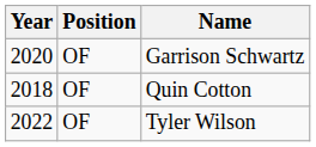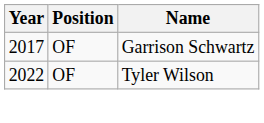 <table class="wikitable">
 <tr>
 <th>Year</th>
 <th>Position</th>
 <th>Name</th>
 </tr>
 <tr>
-<td>2020</td>
+<td>2017</td>
 <td>OF</td>
 <td>Garrison Schwartz</td>
-</tr>
-<tr>
-<td>2018</td>
-<td>OF</td>
-<td>Quin Cotton</td>
 </tr>
 <tr>
 <td>2022</td>
 <td>OF</td>
 <td>Tyler Wilson</td>
 </tr>
 </table>
